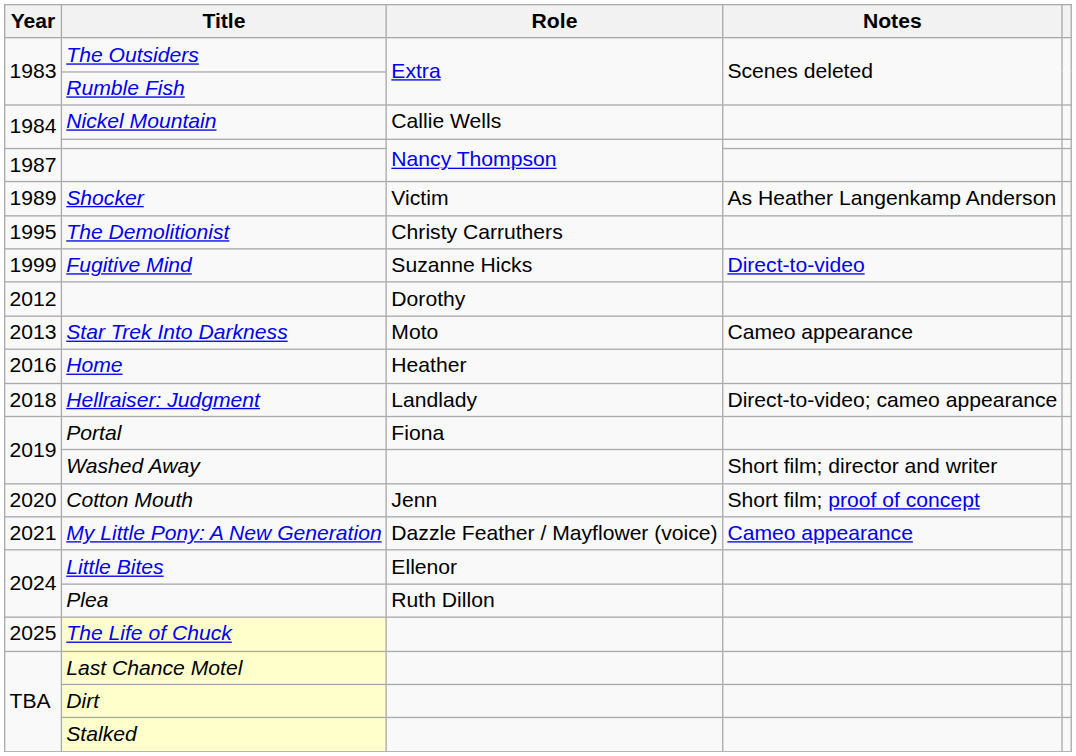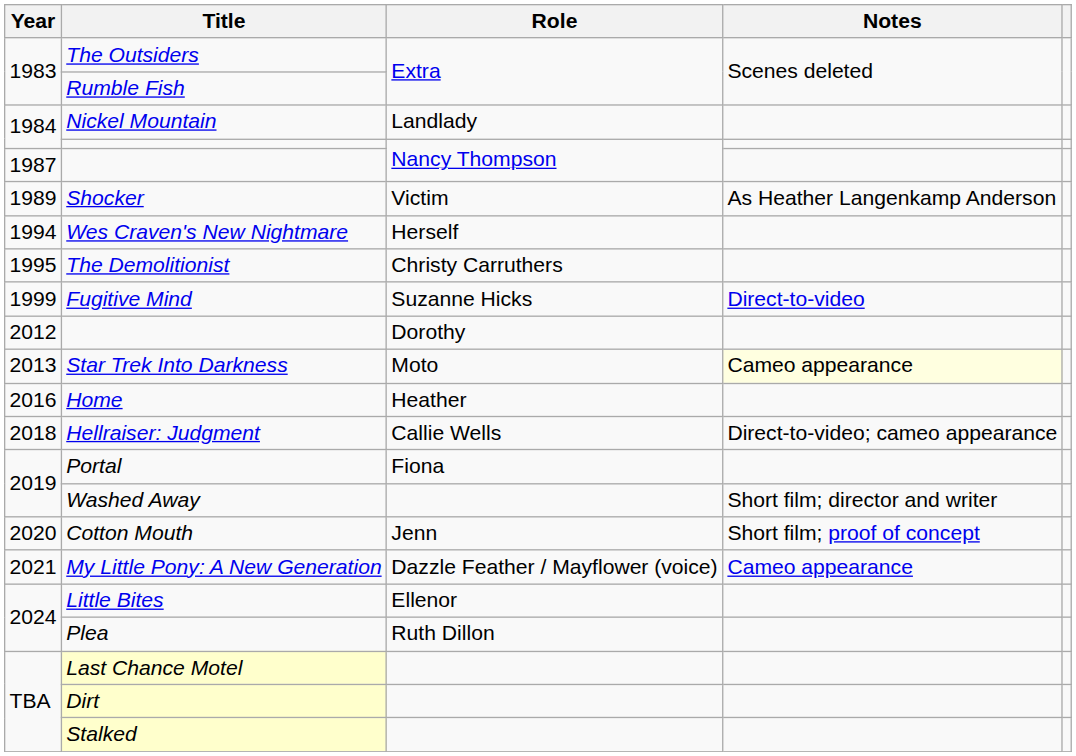 <table class="wikitable sortable">
 <tr>
 <th>Year</th>
 <th>Title</th>
 <th>Role</th>
 <th class="unsortable">Notes</th>
 <th scope="col" class="unsortable"></th>
 </tr>
 <tr>
 <td rowspan=2>1983</td>
 <td><em><a href='#'>The Outsiders</a></em></td>
 <td rowspan=2><a href='#'>Extra</a></td>
 <td rowspan=2>Scenes deleted</td>
 <td rowspan=2></td>
 </tr>
 <tr>
 <td><em><a href='#'>Rumble Fish</a></em></td>
 </tr>
 <tr>
 <td rowspan=2>1984</td>
 <td><em><a href='#'>Nickel Mountain</a></em></td>
-<td>Callie Wells</td>
+<td>Landlady</td>
 <td></td>
 <td></td>
 </tr>
 <tr>
 <td><em></em></td>
 <td rowspan=2><a href='#'>Nancy Thompson</a></td>
 <td></td>
 <td></td>
 </tr>
 <tr>
 <td>1987</td>
 <td><em></em></td>
 <td></td>
 <td></td>
 </tr>
 <tr>
 <td>1989</td>
 <td><em><a href='#'>Shocker</a></em></td>
 <td>Victim</td>
 <td>As Heather Langenkamp Anderson</td>
+<td></td>
+</tr>
+<tr>
+<td>1994</td>
+<td><em><a href='#'>Wes Craven's New Nightmare</a></em></td>
+<td>Herself</td>
+<td></td>
 <td></td>
 </tr>
 <tr>
 <td>1995</td>
 <td><em><a href='#'>The Demolitionist</a></em></td>
 <td>Christy Carruthers</td>
 <td></td>
 <td></td>
 </tr>
 <tr>
 <td>1999</td>
 <td><em><a href='#'>Fugitive Mind</a></em></td>
 <td>Suzanne Hicks</td>
 <td><a href='#'>Direct-to-video</a></td>
 <td></td>
 </tr>
 <tr>
 <td>2012</td>
 <td><em></em></td>
 <td>Dorothy</td>
 <td></td>
 <td></td>
 </tr>
 <tr>
 <td>2013</td>
 <td><em><a href='#'>Star Trek Into Darkness</a></em></td>
 <td>Moto</td>
-<td>Cameo appearance</td>
+<td style="background: lightyellow;">Cameo appearance</td>
 <td></td>
 </tr>
 <tr>
 <td>2016</td>
 <td><em><a href='#'>Home</a></em></td>
 <td>Heather</td>
 <td></td>
 <td></td>
 </tr>
 <tr>
 <td>2018</td>
 <td><em><a href='#'>Hellraiser: Judgment</a></em></td>
-<td>Landlady</td>
+<td>Callie Wells</td>
 <td>Direct-to-video; cameo appearance</td>
 <td></td>
 </tr>
 <tr>
 <td rowspan="2">2019</td>
 <td><em>Portal</em></td>
 <td>Fiona</td>
 <td></td>
 <td></td>
 </tr>
 <tr>
 <td><em>Washed Away</em></td>
 <td></td>
 <td>Short film; director and writer</td>
 <td></td>
 </tr>
 <tr>
 <td>2020</td>
 <td><em>Cotton Mouth</em></td>
 <td>Jenn</td>
 <td>Short film; <a href='#'>proof of concept</a></td>
 <td></td>
 </tr>
 <tr>
 <td>2021</td>
 <td><em><a href='#'>My Little Pony: A New Generation</a></em></td>
 <td>Dazzle Feather / Mayflower (voice)</td>
 <td><a href='#'>Cameo appearance</a></td>
 <td></td>
 </tr>
 <tr>
 <td rowspan="2">2024</td>
 <td><em><a href='#'>Little Bites</a></em></td>
 <td>Ellenor</td>
 <td></td>
 <td></td>
 </tr>
 <tr>
 <td><em>Plea</em></td>
 <td>Ruth Dillon</td>
 <td></td>
 <td></td>
 </tr>
 <tr>
-<td>2025</td>
-<td style="background:#FFFFCC;"><em><a href='#'>The Life of Chuck</a></em> </td>
-<td></td>
-<td></td>
-<td></td>
-</tr>
-<tr>
 <td rowspan="3">TBA</td>
 <td style="background:#FFFFCC;"><em>Last Chance Motel</em> </td>
 <td></td>
 <td></td>
 <td></td>
 </tr>
 <tr>
 <td style="background:#FFFFCC;"><em>Dirt</em> </td>
 <td></td>
 <td></td>
 <td></td>
 </tr>
 <tr>
 <td style="background:#FFFFCC;"><em>Stalked</em> </td>
 <td></td>
 <td></td>
 <td></td>
 </tr>
 </table>
